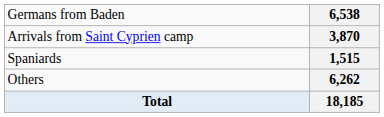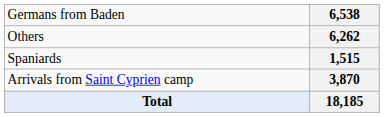 <table class="wikitable" width="50%">
 <tr>
 <td>Germans from Baden</td>
 <th>6,538</th>
 </tr>
 <tr>
-<td>Arrivals from <a href='#'>Saint Cyprien</a> camp</td>
-<th>3,870</th>
+<td>Others</td>
+<th>6,262</th>
 </tr>
 <tr>
 <td>Spaniards</td>
 <th>1,515</th>
 </tr>
 <tr>
-<td>Others</td>
-<th>6,262</th>
+<td>Arrivals from <a href='#'>Saint Cyprien</a> camp</td>
+<th>3,870</th>
 </tr>
 <tr align="center" bgcolor="#e1ecf7">
 <td><strong>Total</strong></td>
 <th>18,185</th>
 </tr>
 </table>
